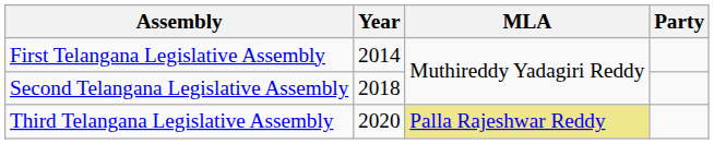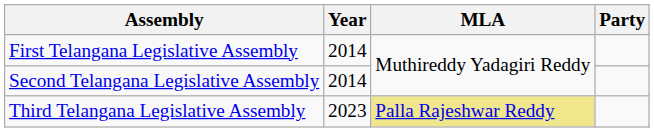 <table class="wikitable sortable">
 <tr>
 <th>Assembly</th>
 <th>Year</th>
 <th>MLA</th>
 <th colspan=2>Party</th>
 </tr>
 <tr>
 <td><a href='#'>First Telangana Legislative Assembly</a></td>
 <td>2014</td>
 <td rowspan=2>Muthireddy Yadagiri Reddy</td>
 <td></td>
 </tr>
 <tr>
 <td><a href='#'>Second Telangana Legislative Assembly</a></td>
-<td>2018</td>
+<td>2014</td>
 </tr>
 <tr>
 <td><a href='#'>Third Telangana Legislative Assembly</a></td>
-<td>2020</td>
+<td>2023</td>
 <td style="background: khaki;"><a href='#'>Palla Rajeshwar Reddy</a></td>
 <td></td>
 </tr>
 </table>
